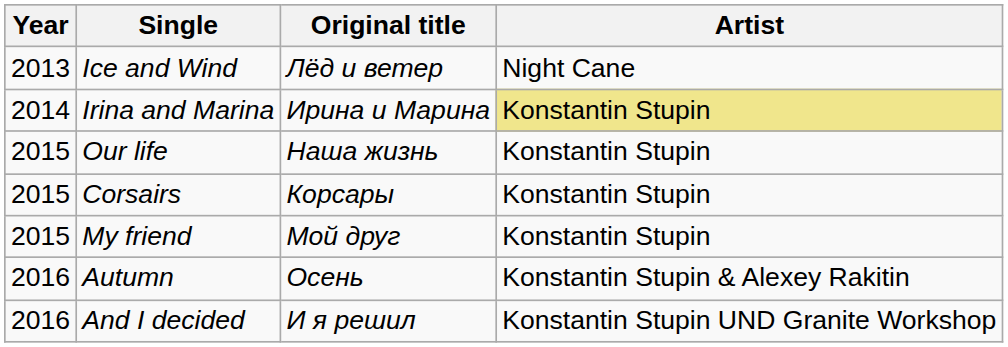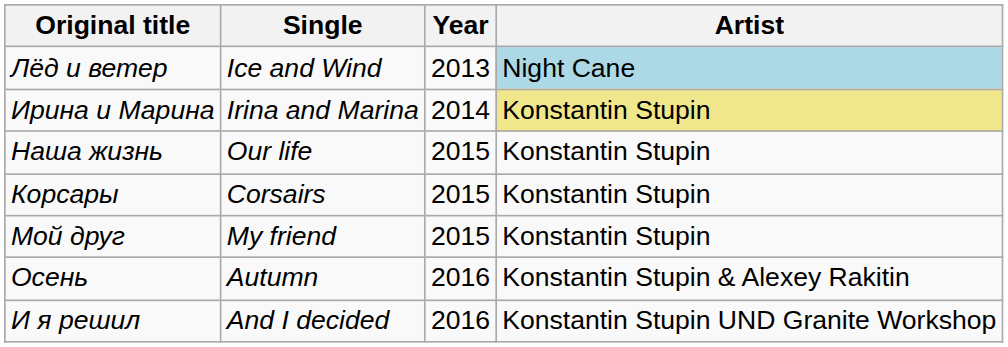 <table class="wikitable">
 <tr>
+<th>Original title</th>
+<th>Single</th>
 <th>Year</th>
-<th>Single</th>
-<th>Original title</th>
 <th>Artist</th>
 </tr>
 <tr>
+<td><em>Лёд и ветер</em></td>
+<td><em>Ice and Wind</em></td>
 <td>2013</td>
-<td><em>Ice and Wind</em></td>
-<td><em>Лёд и ветер</em></td>
-<td>Night Cane</td>
+<td style="background: lightblue;">Night Cane</td>
 </tr>
 <tr>
+<td><em>Ирина и Марина</em></td>
+<td><em>Irina and Marina</em></td>
 <td>2014</td>
-<td><em>Irina and Marina</em></td>
-<td><em>Ирина и Марина</em></td>
 <td style="background: khaki;">Konstantin Stupin</td>
 </tr>
 <tr>
+<td><em>Наша жизнь</em></td>
+<td><em>Our life</em></td>
 <td>2015</td>
-<td><em>Our life</em></td>
-<td><em>Наша жизнь</em></td>
 <td>Konstantin Stupin</td>
 </tr>
 <tr>
+<td><em>Корсары</em></td>
+<td><em>Corsairs</em></td>
 <td>2015</td>
-<td><em>Corsairs</em></td>
-<td><em>Корсары</em></td>
 <td>Konstantin Stupin</td>
 </tr>
 <tr>
+<td><em>Мой друг</em></td>
+<td><em>My friend</em></td>
 <td>2015</td>
-<td><em>My friend</em></td>
-<td><em>Мой друг</em></td>
 <td>Konstantin Stupin</td>
 </tr>
 <tr>
+<td><em>Осень</em></td>
+<td><em>Autumn</em></td>
 <td>2016</td>
-<td><em>Autumn</em></td>
-<td><em>Осень</em></td>
 <td>Konstantin Stupin & Alexey Rakitin</td>
 </tr>
 <tr>
+<td><em>И я решил</em></td>
+<td><em>And I decided</em></td>
 <td>2016</td>
-<td><em>And I decided</em></td>
-<td><em>И я решил</em></td>
 <td>Konstantin Stupin UND Granite Workshop</td>
 </tr>
 </table>
